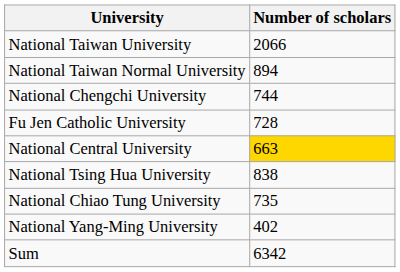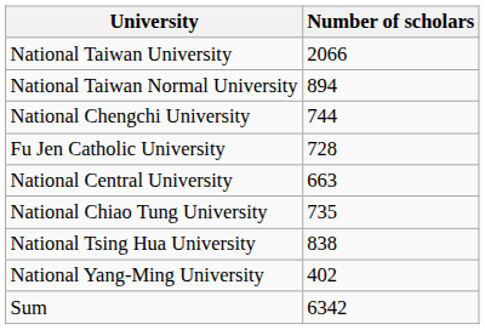 <table class="wikitable sortable"  style="float:right">
 <tr>
 <th>University</th>
 <th>Number of scholars</th>
 </tr>
 <tr>
 <td>National Taiwan University</td>
 <td>2066</td>
 </tr>
 <tr>
 <td>National Taiwan Normal University</td>
 <td>894</td>
 </tr>
 <tr>
 <td>National Chengchi University</td>
 <td>744</td>
 </tr>
 <tr>
 <td>Fu Jen Catholic University</td>
 <td>728</td>
 </tr>
 <tr>
 <td>National Central University</td>
-<td style="background: gold;">663</td>
+<td>663</td>
+</tr>
+<tr>
+<td>National Chiao Tung University</td>
+<td>735</td>
 </tr>
 <tr>
 <td>National Tsing Hua University</td>
 <td>838</td>
-</tr>
-<tr>
-<td>National Chiao Tung University</td>
-<td>735</td>
 </tr>
 <tr>
 <td>National Yang-Ming University</td>
 <td>402</td>
 </tr>
 <tr>
 <td>Sum</td>
 <td>6342</td>
 </tr>
 </table>
